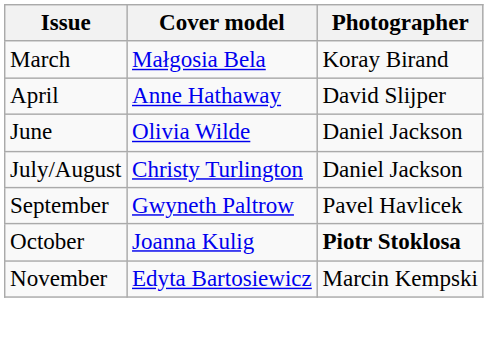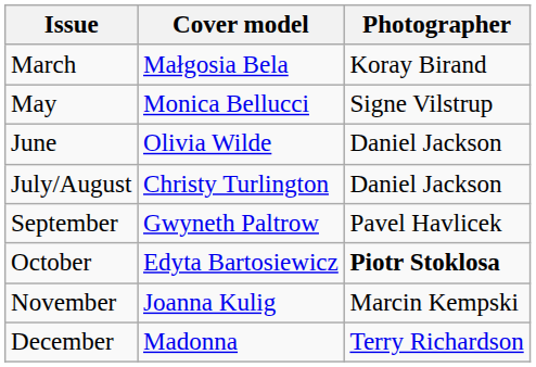 <table class="sortable wikitable">
 <tr>
 <th>Issue</th>
 <th>Cover model</th>
 <th>Photographer</th>
 </tr>
 <tr>
 <td>March</td>
 <td><a href='#'>Małgosia Bela</a></td>
 <td>Koray Birand</td>
 </tr>
 <tr>
-<td>April</td>
-<td><a href='#'>Anne Hathaway</a></td>
-<td>David Slijper</td>
+<td>May</td>
+<td><a href='#'>Monica Bellucci</a></td>
+<td>Signe Vilstrup</td>
 </tr>
 <tr>
 <td>June</td>
 <td><a href='#'>Olivia Wilde</a></td>
 <td>Daniel Jackson</td>
 </tr>
 <tr>
 <td>July/August</td>
 <td><a href='#'>Christy Turlington</a></td>
 <td>Daniel Jackson</td>
 </tr>
 <tr>
 <td>September</td>
 <td><a href='#'>Gwyneth Paltrow</a></td>
 <td>Pavel Havlicek</td>
 </tr>
 <tr>
 <td>October</td>
-<td><a href='#'>Joanna Kulig</a></td>
+<td><a href='#'>Edyta Bartosiewicz</a></td>
 <td><strong>Piotr Stoklosa</strong></td>
 </tr>
 <tr>
 <td>November</td>
-<td><a href='#'>Edyta Bartosiewicz</a></td>
+<td><a href='#'>Joanna Kulig</a></td>
 <td>Marcin Kempski</td>
 </tr>
+<tr>
+<td>December</td>
+<td><a href='#'>Madonna</a></td>
+<td><a href='#'>Terry Richardson</a></td>
+</tr>
 </table>
